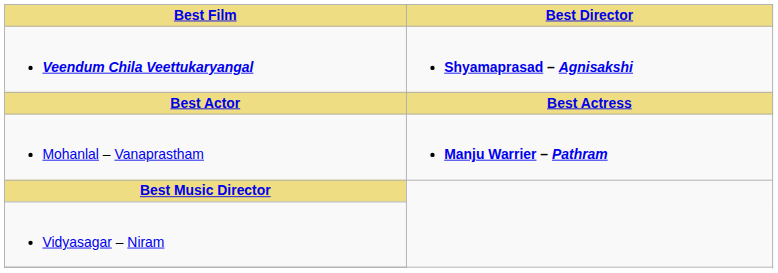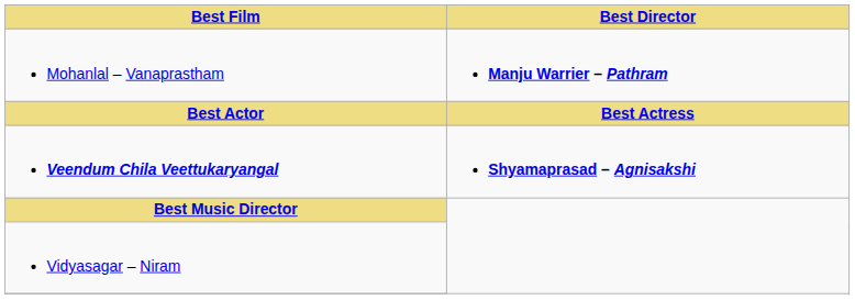 <table class="wikitable" width =100%|>
 <tr>
 <th ! style="background:#eedd82; text-align:center;"><a href='#'>Best Film</a></th>
 <th ! style="background:#eedd82; text-align:center;"><a href='#'>Best Director</a></th>
 </tr>
 <tr>
-<td valign="top"><br><ul><li><strong><em><a href='#'>Veendum Chila Veettukaryangal</a></em></strong></li></ul></td>
-<td valign="top"><br><ul><li><strong><a href='#'>Shyamaprasad</a> – <em><a href='#'>Agnisakshi</a><strong><em></li></ul></td>
+<td><br><ul><li></strong><a href='#'>Mohanlal</a> – </em><a href='#'>Vanaprastham</a></em></strong></li></ul></td>
+<td><br><ul><li><strong><a href='#'>Manju Warrier</a> – <em><a href='#'>Pathram</a><strong><em></li></ul></td>
 </tr>
 <tr>
 <th ! style="background:#eedd82; text-align:center;"><a href='#'>Best Actor</a></th>
 <th ! style="background:#eedd82; text-align:center;"><a href='#'>Best Actress</a></th>
 </tr>
 <tr>
-<td><br><ul><li></strong><a href='#'>Mohanlal</a> – </em><a href='#'>Vanaprastham</a></em></strong></li></ul></td>
-<td><br><ul><li><strong><a href='#'>Manju Warrier</a> – <em><a href='#'>Pathram</a><strong><em></li></ul></td>
+<td valign="top"><br><ul><li><strong><em><a href='#'>Veendum Chila Veettukaryangal</a></em></strong></li></ul></td>
+<td valign="top"><br><ul><li><strong><a href='#'>Shyamaprasad</a> – <em><a href='#'>Agnisakshi</a><strong><em></li></ul></td>
 </tr>
 <tr>
 <th ! style="background:#eedd82; text-align:center;"><a href='#'>Best Music Director</a></th>
 </tr>
 <tr>
 <td><br><ul><li></strong><a href='#'>Vidyasagar</a> – </em><a href='#'>Niram</a></em></strong></li></ul></td>
 </tr>
 <tr>
 </tr>
 </table>
